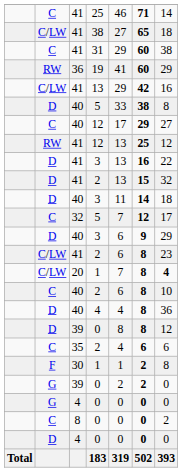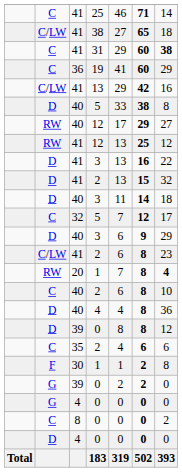 <table class="wikitable sortable">
 <tr align="center">
 </tr>
 <tr align="center" bgcolor="">
 <td></td>
 <td><a href='#'>C</a></td>
 <td>41</td>
 <td>25</td>
 <td>46</td>
 <td><strong>71</strong></td>
 <td>14</td>
 </tr>
 <tr align="center" bgcolor="f0f0f0">
 <td></td>
 <td><a href='#'>C</a>/<a href='#'>LW</a></td>
 <td>41</td>
 <td>38</td>
 <td>27</td>
 <td><strong>65</strong></td>
 <td>18</td>
 </tr>
 <tr align="center" bgcolor="">
 <td></td>
 <td><a href='#'>C</a></td>
 <td>41</td>
 <td>31</td>
 <td>29</td>
 <td><strong>60</strong></td>
-<td>38</td>
+<td><strong>38</strong></td>
 </tr>
 <tr align="center" bgcolor="f0f0f0">
 <td></td>
-<td><a href='#'>RW</a></td>
+<td><a href='#'>C</a></td>
 <td>36</td>
 <td>19</td>
 <td>41</td>
 <td><strong>60</strong></td>
 <td>29</td>
 </tr>
 <tr align="center" bgcolor="">
 <td></td>
 <td><a href='#'>C</a>/<a href='#'>LW</a></td>
 <td>41</td>
 <td>13</td>
 <td>29</td>
 <td><strong>42</strong></td>
 <td>16</td>
 </tr>
 <tr align="center" bgcolor="f0f0f0">
 <td></td>
 <td><a href='#'>D</a></td>
 <td>40</td>
 <td>5</td>
 <td>33</td>
 <td><strong>38</strong></td>
 <td>8</td>
 </tr>
 <tr align="center" bgcolor="">
 <td></td>
-<td><a href='#'>C</a></td>
+<td><a href='#'>RW</a></td>
 <td>40</td>
 <td>12</td>
 <td>17</td>
 <td><strong>29</strong></td>
 <td>27</td>
 </tr>
 <tr align="center" bgcolor="f0f0f0">
 <td></td>
 <td><a href='#'>RW</a></td>
 <td>41</td>
 <td>12</td>
 <td>13</td>
 <td><strong>25</strong></td>
 <td>12</td>
 </tr>
 <tr align="center" bgcolor="">
 <td></td>
 <td><a href='#'>D</a></td>
 <td>41</td>
 <td>3</td>
 <td>13</td>
 <td><strong>16</strong></td>
 <td>22</td>
 </tr>
 <tr align="center" bgcolor="f0f0f0">
 <td></td>
 <td><a href='#'>D</a></td>
 <td>41</td>
 <td>2</td>
 <td>13</td>
 <td><strong>15</strong></td>
 <td>32</td>
 </tr>
 <tr align="center" bgcolor="">
 <td></td>
 <td><a href='#'>D</a></td>
 <td>40</td>
 <td>3</td>
 <td>11</td>
 <td><strong>14</strong></td>
 <td>18</td>
 </tr>
 <tr align="center" bgcolor="f0f0f0">
 <td></td>
 <td><a href='#'>C</a></td>
 <td>32</td>
 <td>5</td>
 <td>7</td>
 <td><strong>12</strong></td>
 <td>17</td>
 </tr>
 <tr align="center" bgcolor="">
 <td></td>
 <td><a href='#'>D</a></td>
 <td>40</td>
 <td>3</td>
 <td>6</td>
 <td><strong>9</strong></td>
 <td>29</td>
 </tr>
 <tr align="center" bgcolor="f0f0f0">
 <td></td>
 <td><a href='#'>C</a>/<a href='#'>LW</a></td>
 <td>41</td>
 <td>2</td>
 <td>6</td>
 <td><strong>8</strong></td>
 <td>23</td>
 </tr>
 <tr align="center" bgcolor="">
 <td></td>
-<td><a href='#'>C</a>/<a href='#'>LW</a></td>
+<td><a href='#'>RW</a></td>
 <td>20</td>
 <td>1</td>
 <td>7</td>
 <td><strong>8</strong></td>
 <td><strong>4</strong></td>
 </tr>
 <tr align="center" bgcolor="f0f0f0">
 <td></td>
 <td><a href='#'>C</a></td>
 <td>40</td>
 <td>2</td>
 <td>6</td>
 <td><strong>8</strong></td>
 <td>10</td>
 </tr>
 <tr align="center" bgcolor="">
 <td></td>
 <td><a href='#'>D</a></td>
 <td>40</td>
 <td>4</td>
 <td>4</td>
 <td><strong>8</strong></td>
 <td>36</td>
 </tr>
 <tr align="center" bgcolor="f0f0f0">
 <td></td>
 <td><a href='#'>D</a></td>
 <td>39</td>
 <td>0</td>
 <td>8</td>
 <td><strong>8</strong></td>
 <td>12</td>
 </tr>
 <tr align="center" bgcolor="">
 <td></td>
 <td><a href='#'>C</a></td>
 <td>35</td>
 <td>2</td>
 <td>4</td>
 <td><strong>6</strong></td>
 <td>6</td>
 </tr>
 <tr align="center" bgcolor="f0f0f0">
 <td></td>
 <td><a href='#'>F</a></td>
 <td>30</td>
 <td>1</td>
 <td>1</td>
 <td><strong>2</strong></td>
 <td>8</td>
 </tr>
 <tr align="center" bgcolor="">
 <td></td>
 <td><a href='#'>G</a></td>
 <td>39</td>
 <td>0</td>
 <td>2</td>
 <td><strong>2</strong></td>
 <td>0</td>
 </tr>
 <tr align="center" bgcolor="f0f0f0">
 <td></td>
 <td><a href='#'>G</a></td>
 <td>4</td>
 <td>0</td>
 <td>0</td>
 <td><strong>0</strong></td>
 <td>0</td>
 </tr>
 <tr align="center" bgcolor="">
 <td></td>
 <td><a href='#'>C</a></td>
 <td>8</td>
 <td>0</td>
 <td>0</td>
 <td><strong>0</strong></td>
 <td>2</td>
 </tr>
 <tr align="center" bgcolor="f0f0f0">
 <td></td>
 <td><a href='#'>D</a></td>
 <td>4</td>
 <td>0</td>
 <td>0</td>
 <td><strong>0</strong></td>
 <td>0</td>
 </tr>
 <tr>
 <th>Total</th>
 <th></th>
 <th></th>
 <th>183</th>
 <th>319</th>
 <th>502</th>
 <th>393</th>
 </tr>
 </table>
